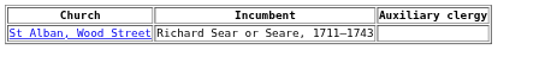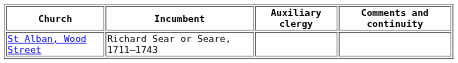 <table border=1>
 <tr>
 <th>Church</th>
 <th>Incumbent</th>
 <th>Auxiliary clergy</th>
+<th>Comments and continuity</th>
 </tr>
 <tr>
 <td><a href='#'>St Alban, Wood Street</a></td>
 <td>Richard Sear or Seare, 1711–1743</td>
 <td></td>
+<td></td>
 </tr>
 </table>
